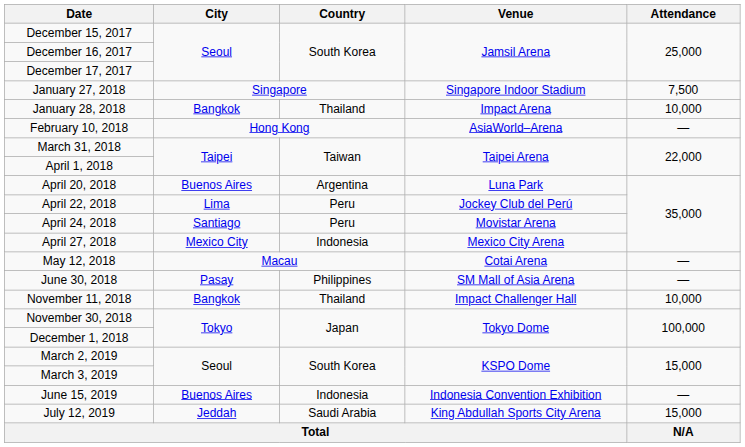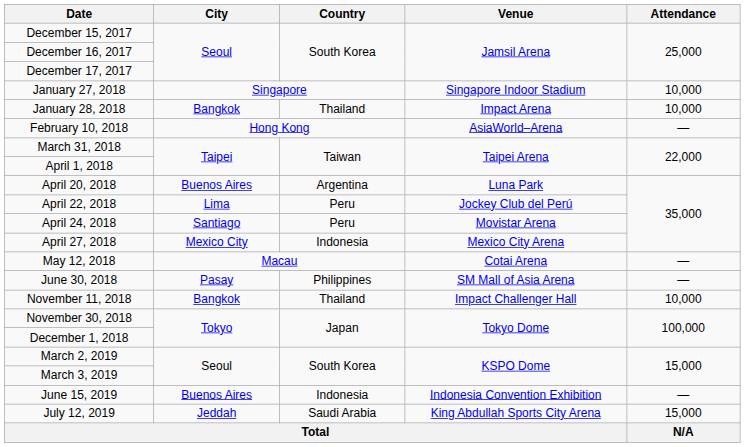 <table class="wikitable" style="text-align:center;">
 <tr>
 <th scope="col" style="width:12em;">Date</th>
 <th scope="col" style="width:10em;">City</th>
 <th scope="col" style="width:10em;">Country</th>
 <th scope="col" style="width:18em;">Venue</th>
 <th scope="col" style="width:9em;">Attendance</th>
 </tr>
 <tr>
 <td>December 15, 2017</td>
 <td rowspan="3"><a href='#'>Seoul</a></td>
 <td rowspan="3">South Korea</td>
 <td rowspan="3"><a href='#'>Jamsil Arena</a></td>
 <td rowspan="3">25,000</td>
 </tr>
 <tr>
 <td>December 16, 2017</td>
 </tr>
 <tr>
 <td>December 17, 2017</td>
 </tr>
 <tr>
 <td>January 27, 2018</td>
 <td colspan="2"><a href='#'>Singapore</a></td>
 <td><a href='#'>Singapore Indoor Stadium</a></td>
-<td>7,500</td>
+<td rowspan="1">10,000</td>
 </tr>
 <tr>
 <td>January 28, 2018</td>
 <td><a href='#'>Bangkok</a></td>
 <td>Thailand</td>
 <td><a href='#'>Impact Arena</a></td>
 <td>10,000</td>
 </tr>
 <tr>
 <td>February 10, 2018</td>
 <td colspan="2"><a href='#'>Hong Kong</a></td>
 <td><a href='#'>AsiaWorld–Arena</a></td>
 <td>—</td>
 </tr>
 <tr>
 <td>March 31, 2018</td>
 <td rowspan="2"><a href='#'>Taipei</a></td>
 <td rowspan="2">Taiwan</td>
 <td rowspan="2"><a href='#'>Taipei Arena</a></td>
 <td rowspan="2">22,000</td>
 </tr>
 <tr>
 <td>April 1, 2018</td>
 </tr>
 <tr>
 <td>April 20, 2018</td>
 <td><a href='#'>Buenos Aires</a></td>
 <td>Argentina</td>
 <td><a href='#'>Luna Park</a></td>
 <td rowspan="4">35,000</td>
 </tr>
 <tr>
 <td>April 22, 2018</td>
 <td><a href='#'>Lima</a></td>
 <td>Peru</td>
 <td><a href='#'>Jockey Club del Perú</a></td>
 </tr>
 <tr>
 <td>April 24, 2018</td>
 <td><a href='#'>Santiago</a></td>
 <td>Peru</td>
 <td><a href='#'>Movistar Arena</a></td>
 </tr>
 <tr>
 <td>April 27, 2018</td>
 <td><a href='#'>Mexico City</a></td>
 <td>Indonesia</td>
 <td><a href='#'>Mexico City Arena</a></td>
 </tr>
 <tr>
 <td>May 12, 2018</td>
 <td colspan="2"><a href='#'>Macau</a></td>
 <td><a href='#'>Cotai Arena</a></td>
 <td>—</td>
 </tr>
 <tr>
 <td>June 30, 2018</td>
 <td><a href='#'>Pasay</a></td>
 <td>Philippines</td>
 <td><a href='#'>SM Mall of Asia Arena</a></td>
 <td>—</td>
 </tr>
 <tr>
 <td>November 11, 2018</td>
 <td rowspan="1"><a href='#'>Bangkok</a></td>
 <td rowspan="1">Thailand</td>
 <td rowspan="1"><a href='#'>Impact Challenger Hall</a></td>
 <td rowspan="1">10,000</td>
 </tr>
 <tr>
 <td>November 30, 2018</td>
 <td rowspan="2"><a href='#'>Tokyo</a></td>
 <td rowspan="2">Japan</td>
 <td rowspan="2"><a href='#'>Tokyo Dome</a></td>
 <td rowspan="2">100,000</td>
 </tr>
 <tr>
 <td>December 1, 2018</td>
 </tr>
 <tr>
 <td>March 2, 2019</td>
 <td rowspan="2">Seoul</td>
 <td rowspan="2">South Korea</td>
 <td rowspan="2"><a href='#'>KSPO Dome</a></td>
 <td rowspan="2">15,000</td>
 </tr>
 <tr>
 <td>March 3, 2019</td>
 </tr>
 <tr>
 <td>June 15, 2019</td>
 <td><a href='#'>Buenos Aires</a></td>
 <td>Indonesia</td>
 <td><a href='#'>Indonesia Convention Exhibition</a></td>
 <td>—</td>
 </tr>
 <tr>
 <td>July 12, 2019</td>
 <td><a href='#'>Jeddah</a></td>
 <td>Saudi Arabia</td>
 <td><a href='#'>King Abdullah Sports City Arena</a></td>
 <td>15,000</td>
 </tr>
 <tr>
 <th colspan="4">Total</th>
 <th>N/A</th>
 </tr>
 </table>
